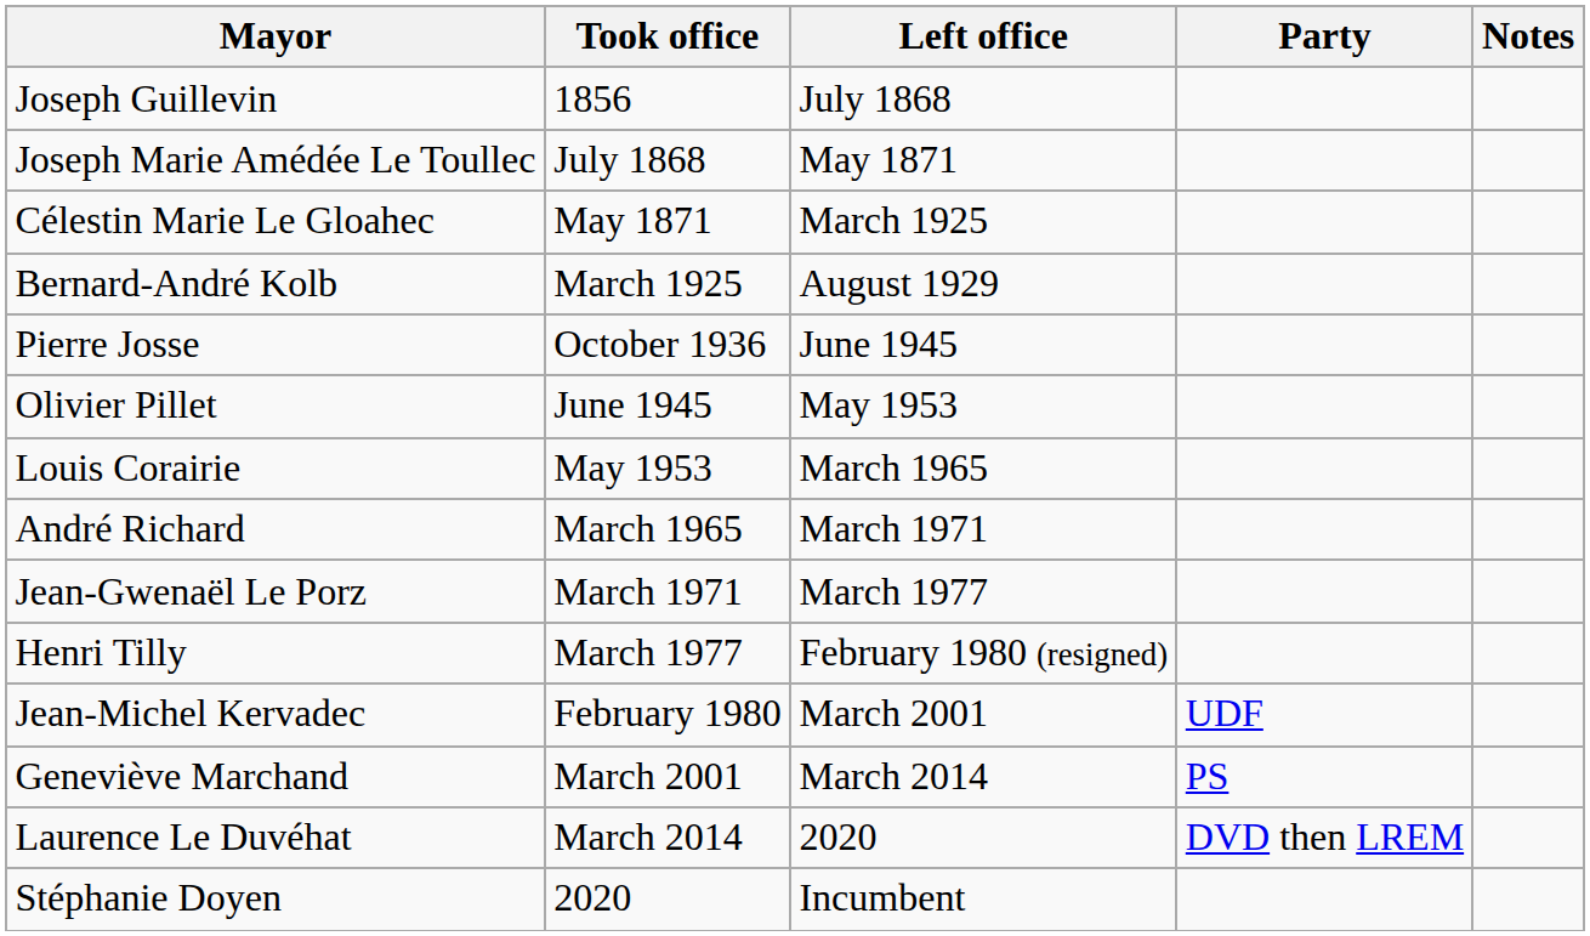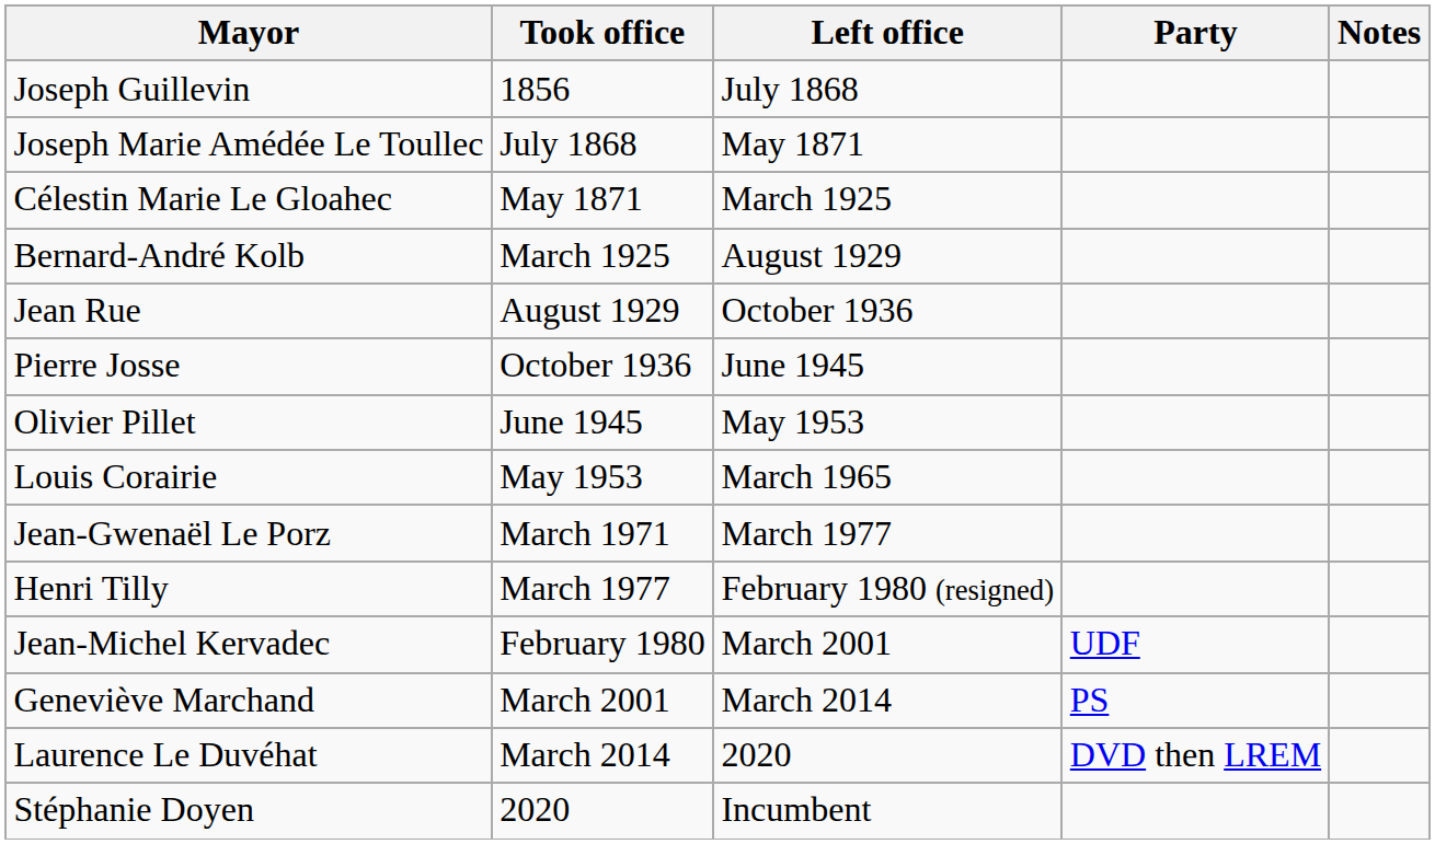 <table class="wikitable">
 <tr>
 <th>Mayor</th>
 <th>Took office</th>
 <th>Left office</th>
 <th>Party</th>
 <th>Notes</th>
 </tr>
 <tr>
 <td>Joseph Guillevin</td>
 <td>1856</td>
 <td>July 1868</td>
 <td></td>
 <td></td>
 </tr>
 <tr>
 <td>Joseph Marie Amédée Le Toullec</td>
 <td>July 1868</td>
 <td>May 1871</td>
 <td></td>
 <td></td>
 </tr>
 <tr>
 <td>Célestin Marie Le Gloahec</td>
 <td>May 1871</td>
 <td>March 1925</td>
 <td></td>
 <td></td>
 </tr>
 <tr>
 <td>Bernard-André Kolb</td>
 <td>March 1925</td>
 <td>August 1929</td>
 <td></td>
 <td></td>
 </tr>
 <tr>
+<td>Jean Rue</td>
+<td>August 1929</td>
+<td>October 1936</td>
+<td></td>
+<td></td>
+</tr>
+<tr>
 <td>Pierre Josse</td>
 <td>October 1936</td>
 <td>June 1945</td>
 <td></td>
 <td></td>
 </tr>
 <tr>
 <td>Olivier Pillet</td>
 <td>June 1945</td>
 <td>May 1953</td>
 <td></td>
 <td></td>
 </tr>
 <tr>
 <td>Louis Corairie</td>
 <td>May 1953</td>
 <td>March 1965</td>
-<td></td>
-<td></td>
-</tr>
-<tr>
-<td>André Richard</td>
-<td>March 1965</td>
-<td>March 1971</td>
 <td></td>
 <td></td>
 </tr>
 <tr>
 <td>Jean-Gwenaël Le Porz</td>
 <td>March 1971</td>
 <td>March 1977</td>
 <td></td>
 <td></td>
 </tr>
 <tr>
 <td>Henri Tilly</td>
 <td>March 1977</td>
 <td>February 1980 <small>(resigned)</small></td>
 <td></td>
 <td></td>
 </tr>
 <tr>
 <td>Jean-Michel Kervadec</td>
 <td>February 1980</td>
 <td>March 2001</td>
 <td><a href='#'>UDF</a></td>
 <td></td>
 </tr>
 <tr>
 <td>Geneviève Marchand</td>
 <td>March 2001</td>
 <td>March 2014</td>
 <td><a href='#'>PS</a></td>
 <td></td>
 </tr>
 <tr>
 <td>Laurence Le Duvéhat</td>
 <td>March 2014</td>
 <td>2020</td>
 <td><a href='#'>DVD</a> then <a href='#'>LREM</a></td>
 <td></td>
 </tr>
 <tr>
 <td>Stéphanie Doyen</td>
 <td>2020</td>
 <td>Incumbent</td>
 <td></td>
 <td></td>
 </tr>
 </table>
